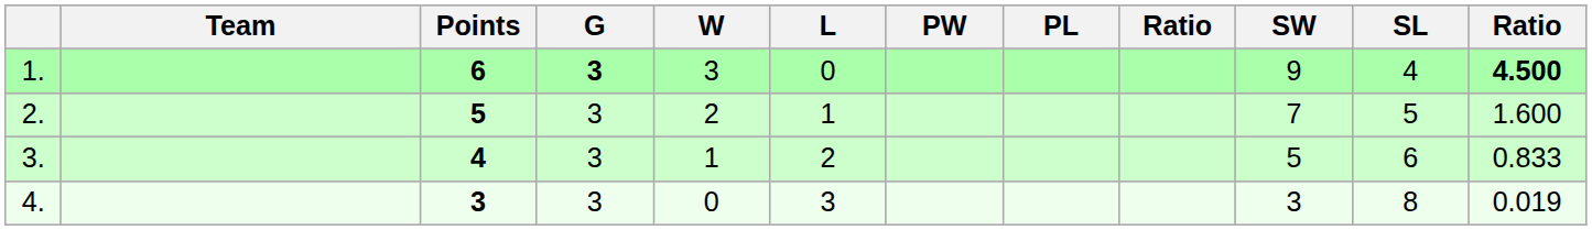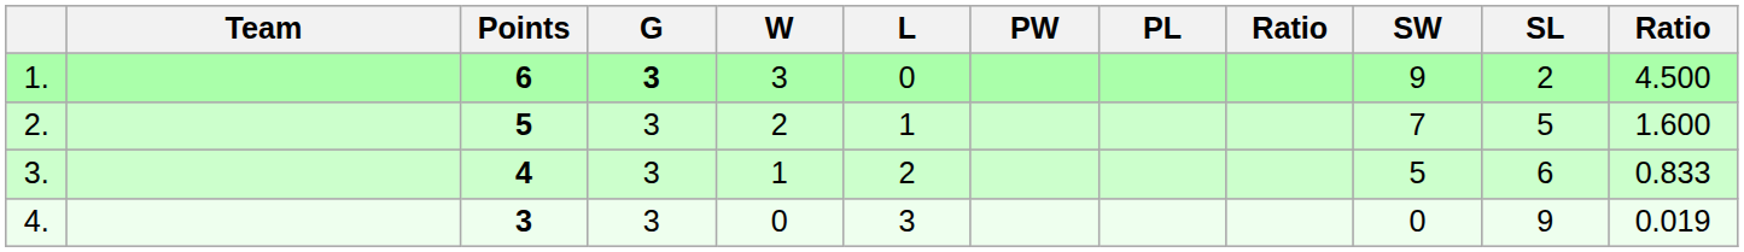 <table class=wikitable style="text-align:center">
 <tr style="background: #DCDCDC">
 <th width="25"></th>
 <th width="200">Team</th>
 <th width="60">Points</th>
 <th width="60">G</th>
 <th width="60">W</th>
 <th width="60">L</th>
 <th width="60">PW</th>
 <th width="60">PL</th>
 <th width="60">Ratio</th>
 <th width="60">SW</th>
 <th width="60">SL</th>
 <th width="60">Ratio</th>
 </tr>
 <tr style="background: #AAFFAA">
 <td>1.</td>
 <td align=left></td>
 <td><strong>6</strong></td>
 <td><strong>3</strong></td>
 <td>3</td>
 <td>0</td>
 <td></td>
 <td></td>
 <td></td>
 <td>9</td>
-<td>4</td>
-<td><strong>4.500</strong></td>
+<td>2</td>
+<td>4.500</td>
 </tr>
 <tr style="background: #CCFFCC">
 <td>2.</td>
 <td align=left></td>
 <td><strong>5</strong></td>
 <td>3</td>
 <td>2</td>
 <td>1</td>
 <td></td>
 <td></td>
 <td></td>
 <td>7</td>
 <td>5</td>
 <td>1.600</td>
 </tr>
 <tr style="background: #CCFFCC">
 <td>3.</td>
 <td align=left></td>
 <td><strong>4</strong></td>
 <td>3</td>
 <td>1</td>
 <td>2</td>
 <td></td>
 <td></td>
 <td></td>
 <td>5</td>
 <td>6</td>
 <td>0.833</td>
 </tr>
 <tr style="background: #EEFFEE">
 <td>4.</td>
 <td align=left></td>
 <td><strong>3</strong></td>
 <td>3</td>
 <td>0</td>
 <td>3</td>
 <td></td>
 <td></td>
 <td></td>
-<td>3</td>
-<td>8</td>
+<td>0</td>
+<td>9</td>
 <td>0.019</td>
 </tr>
 </table>
